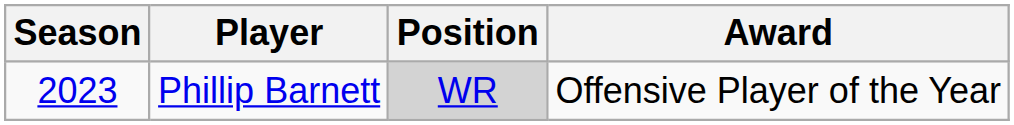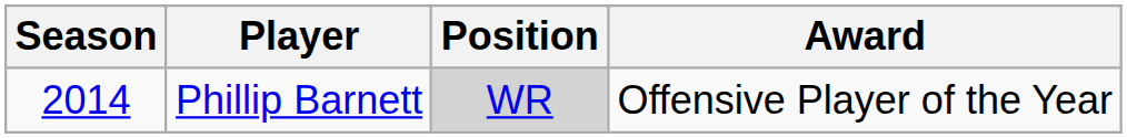 <table class="wikitable" style="text-align:center">
 <tr bgcolor="#efefef">
 <th>Season</th>
 <th>Player</th>
 <th>Position</th>
 <th>Award</th>
 </tr>
 <tr>
-<td><a href='#'>2023</a></td>
+<td><a href='#'>2014</a></td>
 <td><a href='#'>Phillip Barnett</a></td>
 <td style="background: lightgrey;"><a href='#'>WR</a></td>
 <td>Offensive Player of the Year</td>
 </tr>
 </table>
